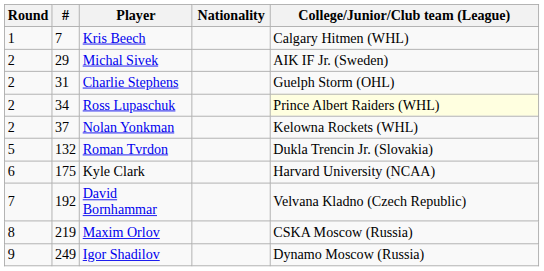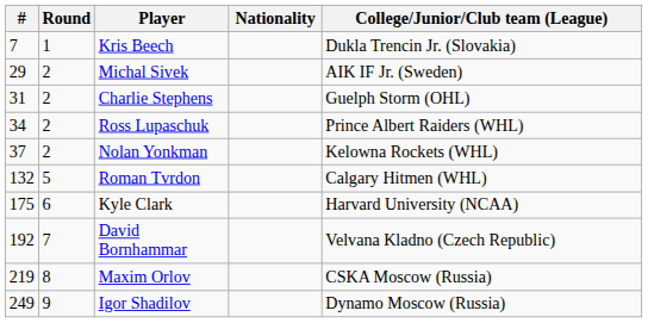 <table class="wikitable">
 <tr align="center">
+<th bgcolor="#DDDDFF" width="4.0%">#</th>
 <th bgcolor="#DDDDFF" width="4.0%">Round</th>
-<th bgcolor="#DDDDFF" width="4.0%">#</th>
 <th bgcolor="#DDDDFF" width="21.0%">Player</th>
 <th bgcolor="#DDDDFF" width="14.5%">Nationality</th>
 <th bgcolor="#DDDDFF" width="50.0%">College/Junior/Club team (League)</th>
 </tr>
 <tr>
+<td>7</td>
 <td>1</td>
-<td>7</td>
 <td><a href='#'>Kris Beech</a></td>
 <td></td>
-<td>Calgary Hitmen (WHL)</td>
+<td>Dukla Trencin Jr. (Slovakia)</td>
 </tr>
 <tr>
+<td>29</td>
 <td>2</td>
-<td>29</td>
 <td><a href='#'>Michal Sivek</a></td>
 <td></td>
 <td>AIK IF Jr. (Sweden)</td>
 </tr>
 <tr>
+<td>31</td>
 <td>2</td>
-<td>31</td>
 <td><a href='#'>Charlie Stephens</a></td>
 <td></td>
 <td>Guelph Storm (OHL)</td>
 </tr>
 <tr>
+<td>34</td>
 <td>2</td>
-<td>34</td>
 <td><a href='#'>Ross Lupaschuk</a></td>
 <td></td>
-<td style="background: lightyellow;">Prince Albert Raiders (WHL)</td>
+<td>Prince Albert Raiders (WHL)</td>
 </tr>
 <tr>
+<td>37</td>
 <td>2</td>
-<td>37</td>
 <td><a href='#'>Nolan Yonkman</a></td>
 <td></td>
 <td>Kelowna Rockets (WHL)</td>
 </tr>
 <tr>
+<td>132</td>
 <td>5</td>
-<td>132</td>
 <td><a href='#'>Roman Tvrdon</a></td>
 <td></td>
-<td>Dukla Trencin Jr. (Slovakia)</td>
+<td>Calgary Hitmen (WHL)</td>
 </tr>
 <tr>
+<td>175</td>
 <td>6</td>
-<td>175</td>
 <td>Kyle Clark</td>
 <td></td>
 <td>Harvard University (NCAA)</td>
 </tr>
 <tr>
+<td>192</td>
 <td>7</td>
-<td>192</td>
 <td><a href='#'>David Bornhammar</a></td>
 <td></td>
 <td>Velvana Kladno (Czech Republic)</td>
 </tr>
 <tr>
+<td>219</td>
 <td>8</td>
-<td>219</td>
 <td><a href='#'>Maxim Orlov</a></td>
 <td></td>
 <td>CSKA Moscow (Russia)</td>
 </tr>
 <tr>
+<td>249</td>
 <td>9</td>
-<td>249</td>
 <td><a href='#'>Igor Shadilov</a></td>
 <td></td>
 <td>Dynamo Moscow (Russia)</td>
 </tr>
 </table>
